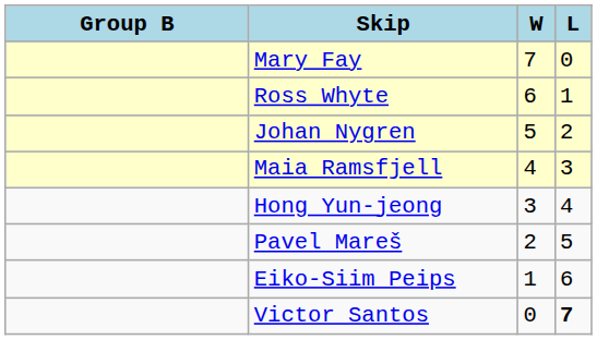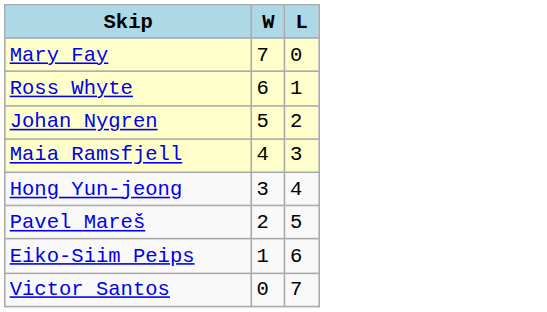 <table class="wikitable">
 <tr>
-<th style="background: #ADD8E6;" width=135>Group B</th>
 <th style="background: #ADD8E6;" width=150>Skip</th>
 <th style="background: #ADD8E6;" width=15>W</th>
 <th style="background: #ADD8E6;" width=15>L</th>
 </tr>
 <tr bgcolor=#ffffcc>
-<td></td>
 <td><a href='#'>Mary Fay</a></td>
 <td>7</td>
 <td>0</td>
 </tr>
 <tr bgcolor=#ffffcc>
-<td></td>
 <td><a href='#'>Ross Whyte</a></td>
 <td>6</td>
 <td>1</td>
 </tr>
 <tr bgcolor=#ffffcc>
-<td></td>
 <td><a href='#'>Johan Nygren</a></td>
 <td>5</td>
 <td>2</td>
 </tr>
 <tr bgcolor=#ffffcc>
-<td></td>
 <td><a href='#'>Maia Ramsfjell</a></td>
 <td>4</td>
 <td>3</td>
 </tr>
 <tr>
-<td></td>
 <td><a href='#'>Hong Yun-jeong</a></td>
 <td>3</td>
 <td>4</td>
 </tr>
 <tr>
-<td></td>
 <td><a href='#'>Pavel Mareš</a></td>
 <td>2</td>
 <td>5</td>
 </tr>
 <tr>
-<td></td>
 <td><a href='#'>Eiko-Siim Peips</a></td>
 <td>1</td>
 <td>6</td>
 </tr>
 <tr>
-<td></td>
 <td><a href='#'>Victor Santos</a></td>
 <td>0</td>
-<td><strong>7</strong></td>
+<td>7</td>
 </tr>
 </table>
